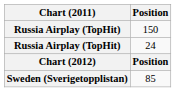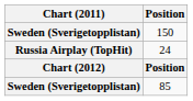 <table class="wikitable plainrowheaders" style="text-align:center">
 <tr>
 <th scope="col">Chart (2011)</th>
 <th scope="col">Position</th>
 </tr>
 <tr>
-<th scope="row">Russia Airplay (TopHit)</th>
+<th scope="row">Sweden (Sverigetopplistan)</th>
 <td>150</td>
 </tr>
 <tr>
 <th scope="row">Russia Airplay (TopHit)</th>
 <td>24</td>
 </tr>
 <tr>
 <th scope="col">Chart (2012)</th>
 <th scope="col">Position</th>
 </tr>
 <tr>
 <th scope="row">Sweden (Sverigetopplistan)</th>
 <td>85</td>
 </tr>
 </table>
